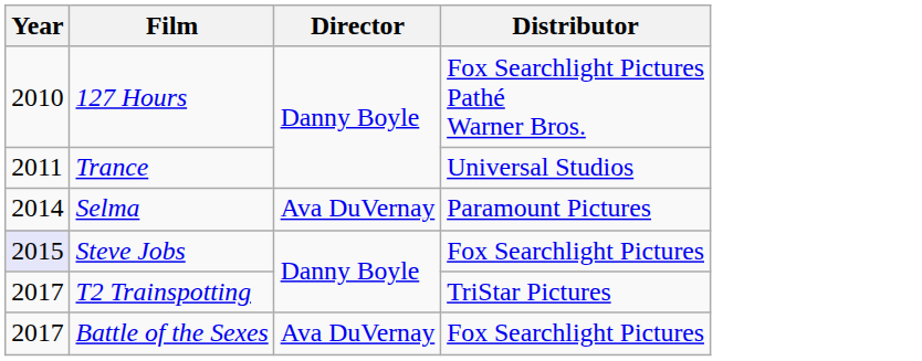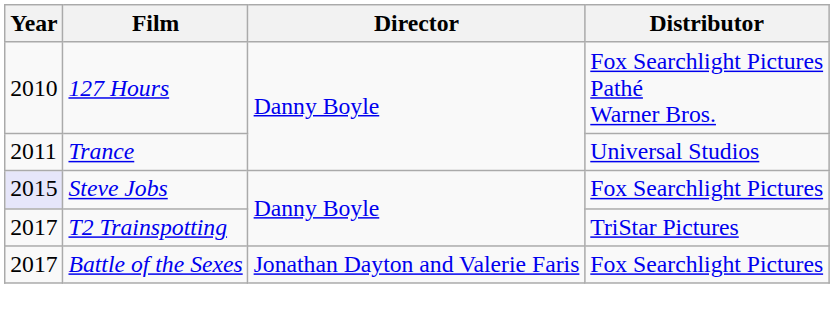 <table class="wikitable">
 <tr>
 <th>Year</th>
 <th>Film</th>
 <th>Director</th>
 <th>Distributor</th>
 </tr>
 <tr>
 <td>2010</td>
 <td><em><a href='#'>127 Hours</a></em></td>
 <td rowspan="2"><a href='#'>Danny Boyle</a></td>
 <td><a href='#'>Fox Searchlight Pictures</a><br><a href='#'>Pathé</a><br><a href='#'>Warner Bros.</a></td>
 </tr>
 <tr>
 <td>2011</td>
 <td><em><a href='#'>Trance</a></em></td>
 <td><a href='#'>Universal Studios</a></td>
 </tr>
 <tr>
-<td>2014</td>
-<td><em><a href='#'>Selma</a></em></td>
-<td><a href='#'>Ava DuVernay</a></td>
-<td><a href='#'>Paramount Pictures</a></td>
-</tr>
-<tr>
 <td style="background: lavender;">2015</td>
 <td><em><a href='#'>Steve Jobs</a></em></td>
 <td rowspan="2"><a href='#'>Danny Boyle</a></td>
 <td><a href='#'>Fox Searchlight Pictures</a></td>
 </tr>
 <tr>
 <td>2017</td>
 <td><em><a href='#'>T2 Trainspotting</a></em></td>
 <td><a href='#'>TriStar Pictures</a></td>
 </tr>
 <tr>
 <td>2017</td>
 <td><em><a href='#'>Battle of the Sexes</a></em></td>
-<td><a href='#'>Ava DuVernay</a></td>
+<td><a href='#'>Jonathan Dayton and Valerie Faris</a></td>
 <td><a href='#'>Fox Searchlight Pictures</a></td>
 </tr>
 </table>
